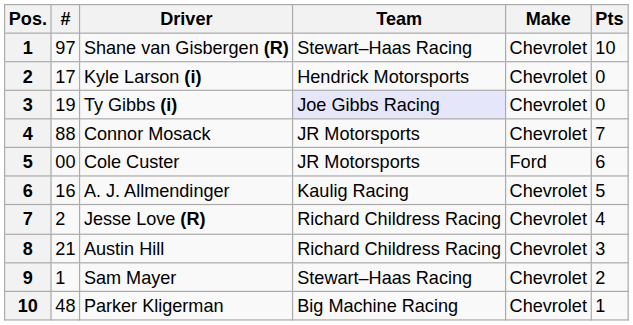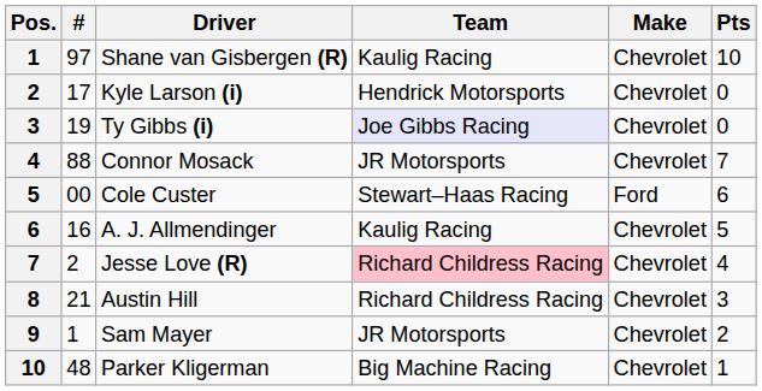 <table class="wikitable" style="font-size:95%">
 <tr>
 <th>Pos.</th>
 <th>#</th>
 <th>Driver</th>
 <th>Team</th>
 <th>Make</th>
 <th>Pts</th>
 </tr>
 <tr>
 <th>1</th>
 <td>97</td>
 <td>Shane van Gisbergen <strong>(R)</strong></td>
-<td>Stewart–Haas Racing</td>
+<td>Kaulig Racing</td>
 <td>Chevrolet</td>
 <td>10</td>
 </tr>
 <tr>
 <th>2</th>
 <td>17</td>
 <td>Kyle Larson <strong>(i)</strong></td>
 <td>Hendrick Motorsports</td>
 <td>Chevrolet</td>
 <td>0</td>
 </tr>
 <tr>
 <th>3</th>
 <td>19</td>
 <td>Ty Gibbs <strong>(i)</strong></td>
 <td style="background: lavender;">Joe Gibbs Racing</td>
 <td>Chevrolet</td>
 <td>0</td>
 </tr>
 <tr>
 <th>4</th>
 <td>88</td>
 <td>Connor Mosack</td>
 <td>JR Motorsports</td>
 <td>Chevrolet</td>
 <td>7</td>
 </tr>
 <tr>
 <th>5</th>
 <td>00</td>
 <td>Cole Custer</td>
-<td>JR Motorsports</td>
+<td>Stewart–Haas Racing</td>
 <td>Ford</td>
 <td>6</td>
 </tr>
 <tr>
 <th>6</th>
 <td>16</td>
 <td>A. J. Allmendinger</td>
 <td>Kaulig Racing</td>
 <td>Chevrolet</td>
 <td>5</td>
 </tr>
 <tr>
 <th>7</th>
 <td>2</td>
 <td>Jesse Love <strong>(R)</strong></td>
-<td>Richard Childress Racing</td>
+<td style="background: pink;">Richard Childress Racing</td>
 <td>Chevrolet</td>
 <td>4</td>
 </tr>
 <tr>
 <th>8</th>
 <td>21</td>
 <td>Austin Hill</td>
 <td>Richard Childress Racing</td>
 <td>Chevrolet</td>
 <td>3</td>
 </tr>
 <tr>
 <th>9</th>
 <td>1</td>
 <td>Sam Mayer</td>
-<td>Stewart–Haas Racing</td>
+<td>JR Motorsports</td>
 <td>Chevrolet</td>
 <td>2</td>
 </tr>
 <tr>
 <th>10</th>
 <td>48</td>
 <td>Parker Kligerman</td>
 <td>Big Machine Racing</td>
 <td>Chevrolet</td>
 <td>1</td>
 </tr>
 </table>
